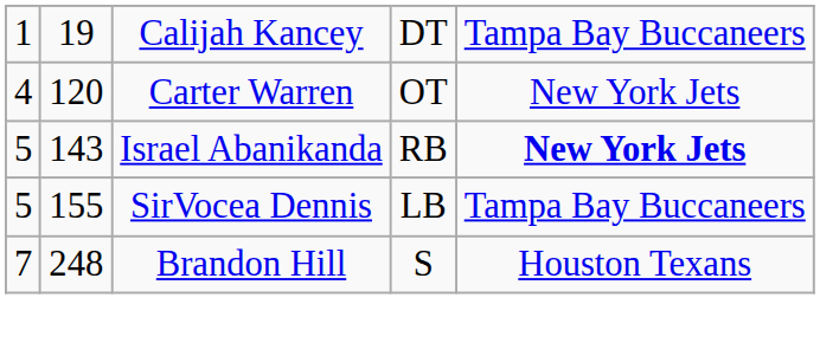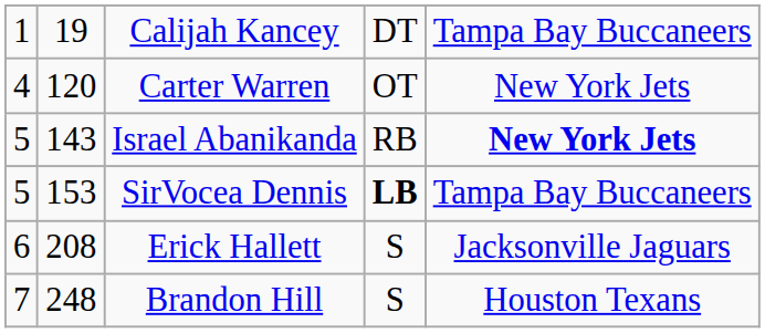 <table class="wikitable" style="text-align:center">
 <tr>
 <td>1</td>
 <td>19</td>
 <td><a href='#'>Calijah Kancey</a></td>
 <td>DT</td>
 <td><a href='#'>Tampa Bay Buccaneers</a></td>
 </tr>
 <tr>
 <td>4</td>
 <td>120</td>
 <td><a href='#'>Carter Warren</a></td>
 <td>OT</td>
 <td><a href='#'>New York Jets</a></td>
 </tr>
 <tr>
 <td>5</td>
 <td>143</td>
 <td><a href='#'>Israel Abanikanda</a></td>
 <td>RB</td>
 <td><strong><a href='#'>New York Jets</a></strong></td>
 </tr>
 <tr>
 <td>5</td>
-<td>155</td>
+<td>153</td>
 <td><a href='#'>SirVocea Dennis</a></td>
-<td>LB</td>
+<td><strong>LB</strong></td>
 <td><a href='#'>Tampa Bay Buccaneers</a></td>
+</tr>
+<tr>
+<td>6</td>
+<td>208</td>
+<td><a href='#'>Erick Hallett</a></td>
+<td>S</td>
+<td><a href='#'>Jacksonville Jaguars</a></td>
 </tr>
 <tr>
 <td>7</td>
 <td>248</td>
 <td><a href='#'>Brandon Hill</a></td>
 <td>S</td>
 <td><a href='#'>Houston Texans</a></td>
 </tr>
 </table>
